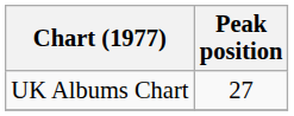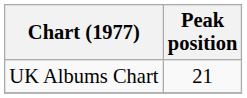 <table class="wikitable">
 <tr>
 <th>Chart (1977)</th>
 <th>Peak<br>position</th>
 </tr>
 <tr>
 <td>UK Albums Chart</td>
-<td align="center">27</td>
+<td align="center">21</td>
 </tr>
 <tr>
 </tr>
 </table>
